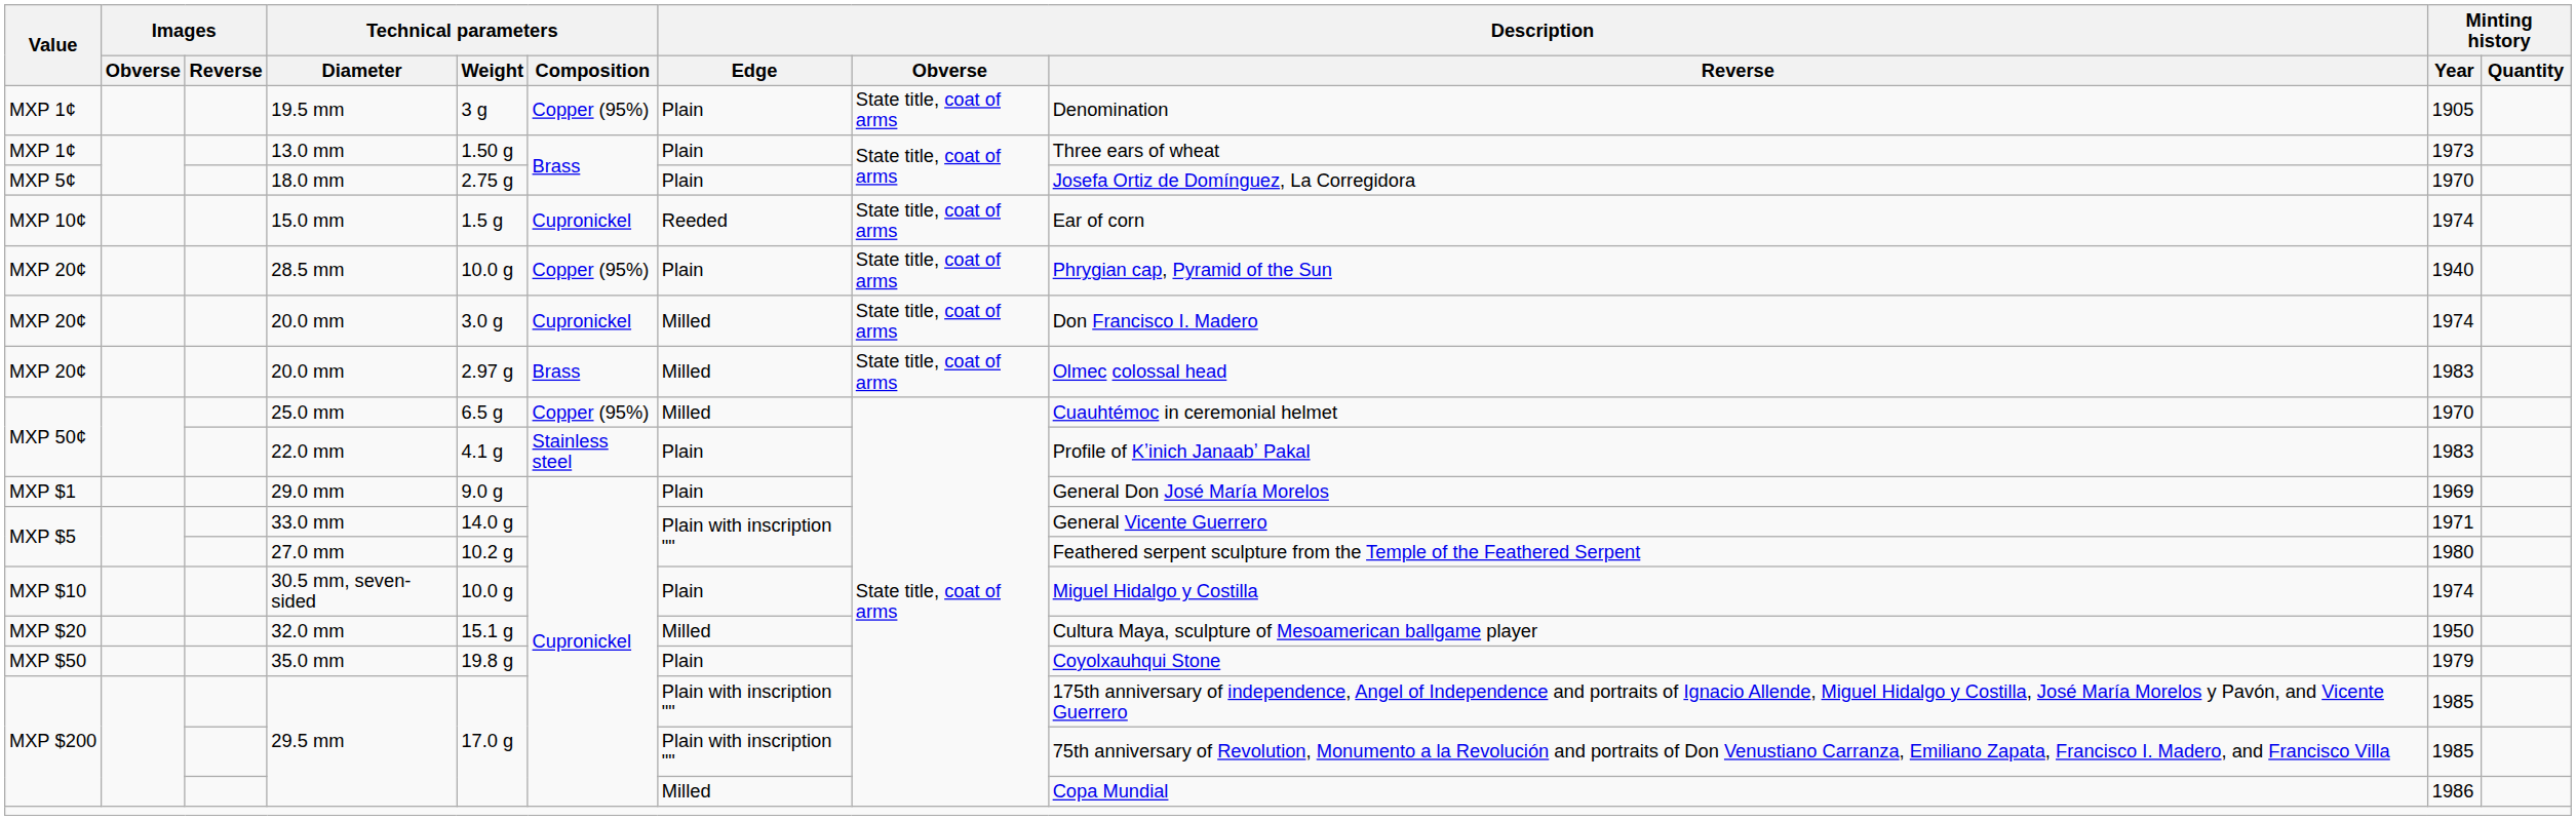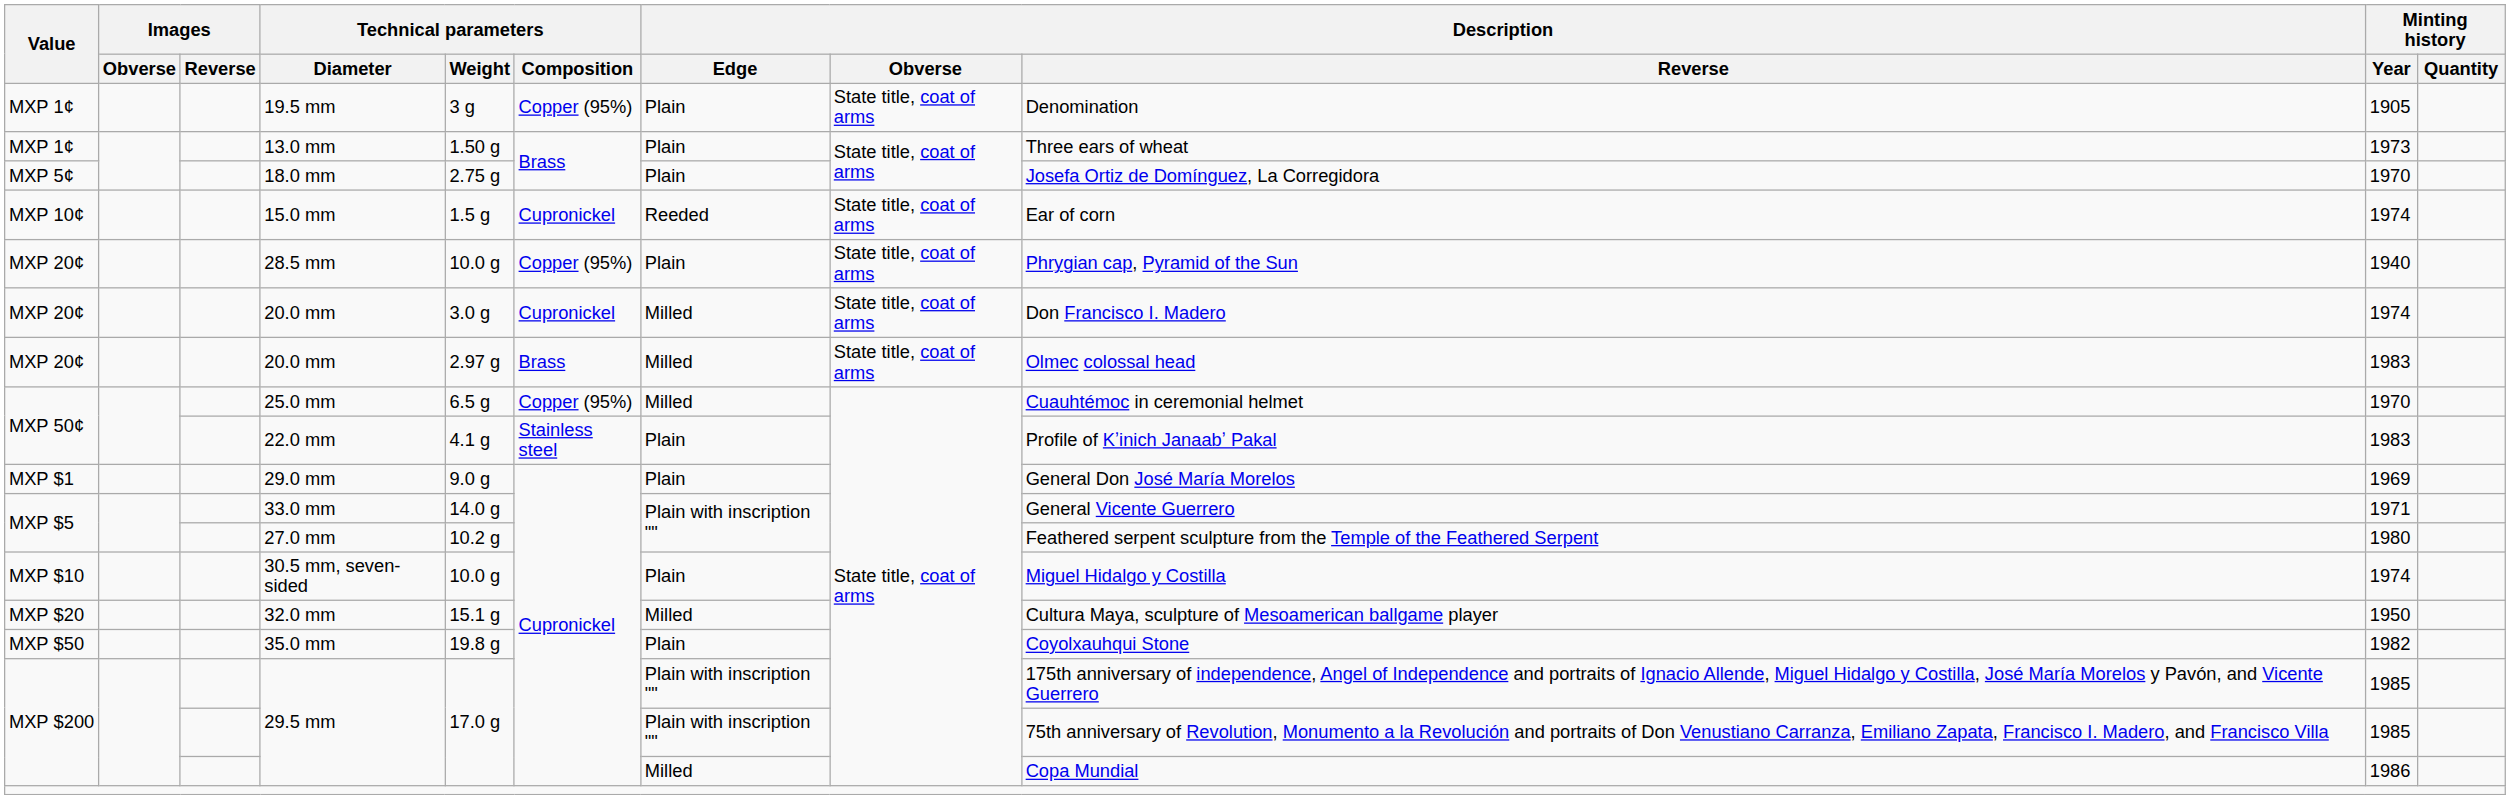 <table class="wikitable" style="font-size:90%;">
 <tr>
 <th rowspan="2">Value</th>
 <th colspan="2">Images</th>
 <th colspan="3">Technical parameters</th>
 <th colspan="3">Description</th>
 <th colspan="3">Minting history</th>
 </tr>
 <tr>
 <th>Obverse</th>
 <th>Reverse</th>
 <th>Diameter</th>
 <th>Weight</th>
 <th>Composition</th>
 <th>Edge</th>
 <th>Obverse</th>
 <th>Reverse</th>
 <th>Year</th>
 <th>Quantity</th>
 </tr>
 <tr>
 <td>MXP 1¢</td>
 <td></td>
 <td></td>
 <td>19.5 mm</td>
 <td>3 g</td>
 <td><a href='#'>Copper</a> (95%)</td>
 <td>Plain</td>
 <td>State title, <a href='#'>coat of arms</a></td>
 <td>Denomination</td>
 <td>1905</td>
 <td></td>
 </tr>
 <tr>
 <td>MXP 1¢</td>
 <td rowspan=2 style="text-align:center;"></td>
 <td style="text-align:center;"></td>
 <td>13.0 mm</td>
 <td>1.50 g</td>
 <td rowspan=2><a href='#'>Brass</a></td>
 <td>Plain</td>
 <td rowspan=2>State title, <a href='#'>coat of arms</a></td>
 <td>Three ears of wheat</td>
 <td>1973</td>
 <td></td>
 </tr>
 <tr>
 <td>MXP 5¢</td>
 <td style="text-align:center;"></td>
 <td>18.0 mm</td>
 <td>2.75 g</td>
 <td>Plain</td>
 <td><a href='#'>Josefa Ortiz de Domínguez</a>, La Corregidora</td>
 <td>1970</td>
 <td></td>
 </tr>
 <tr>
 <td>MXP 10¢</td>
 <td style="text-align:center;" rowspan=1></td>
 <td style="text-align:center;"></td>
 <td>15.0 mm</td>
 <td>1.5 g</td>
 <td><a href='#'>Cupronickel</a></td>
 <td>Reeded</td>
 <td rowspan=1>State title, <a href='#'>coat of arms</a></td>
 <td>Ear of corn</td>
 <td>1974</td>
 <td></td>
 </tr>
 <tr>
 <td>MXP 20¢</td>
 <td style="text-align:center;" rowspan=1></td>
 <td style="text-align:center;"></td>
 <td>28.5 mm</td>
 <td>10.0 g</td>
 <td><a href='#'>Copper</a> (95%)</td>
 <td>Plain</td>
 <td rowspan=1>State title, <a href='#'>coat of arms</a></td>
 <td><a href='#'>Phrygian cap</a>, <a href='#'>Pyramid of the Sun</a></td>
 <td>1940</td>
 <td></td>
 </tr>
 <tr>
 <td>MXP 20¢</td>
 <td style="text-align:center;" rowspan=1></td>
 <td style="text-align:center;"></td>
 <td>20.0 mm</td>
 <td>3.0 g</td>
 <td><a href='#'>Cupronickel</a></td>
 <td>Milled</td>
 <td rowspan=1>State title, <a href='#'>coat of arms</a></td>
 <td>Don <a href='#'>Francisco I. Madero</a></td>
 <td>1974</td>
 <td></td>
 </tr>
 <tr>
 <td>MXP 20¢</td>
 <td style="text-align:center;" rowspan=1></td>
 <td style="text-align:center;"></td>
 <td>20.0 mm</td>
 <td>2.97 g</td>
 <td><a href='#'>Brass</a></td>
 <td>Milled</td>
 <td rowspan=1>State title, <a href='#'>coat of arms</a></td>
 <td><a href='#'>Olmec</a> <a href='#'>colossal head</a></td>
 <td>1983</td>
 <td></td>
 </tr>
 <tr>
 <td rowspan=2>MXP 50¢</td>
 <td style="text-align:center;" rowspan=2></td>
 <td style="text-align:center;"></td>
 <td>25.0 mm</td>
 <td>6.5 g</td>
 <td><a href='#'>Copper</a> (95%)</td>
 <td>Milled</td>
 <td rowspan=11>State title, <a href='#'>coat of arms</a></td>
 <td><a href='#'>Cuauhtémoc</a> in ceremonial helmet</td>
 <td>1970</td>
 <td></td>
 </tr>
 <tr>
 <td style="text-align:center;"></td>
 <td>22.0 mm</td>
 <td>4.1 g</td>
 <td><a href='#'>Stainless steel</a></td>
 <td>Plain</td>
 <td>Profile of <a href='#'>Kʼinich Janaabʼ Pakal</a></td>
 <td>1983</td>
 <td></td>
 </tr>
 <tr>
 <td>MXP $1</td>
 <td style="text-align:center;" rowspan=1></td>
 <td style="text-align:center;"></td>
 <td>29.0 mm</td>
 <td>9.0 g</td>
 <td rowspan= 9><a href='#'>Cupronickel</a></td>
 <td>Plain</td>
 <td>General Don <a href='#'>José María Morelos</a></td>
 <td>1969</td>
 <td></td>
 </tr>
 <tr>
 <td rowspan=2>MXP $5</td>
 <td style="text-align:center;" rowspan=2></td>
 <td style="text-align:center;"></td>
 <td>33.0 mm</td>
 <td>14.0 g</td>
 <td rowspan=2>Plain with inscription ""</td>
 <td>General <a href='#'>Vicente Guerrero</a></td>
 <td>1971</td>
 <td></td>
 </tr>
 <tr>
 <td style="text-align:center;"></td>
 <td>27.0 mm</td>
 <td>10.2 g</td>
 <td>Feathered serpent sculpture from the <a href='#'>Temple of the Feathered Serpent</a></td>
 <td>1980</td>
 <td></td>
 </tr>
 <tr>
 <td>MXP $10</td>
 <td style="text-align:center;" rowspan=1></td>
 <td style="text-align:center;"></td>
 <td>30.5 mm, seven-sided</td>
 <td>10.0 g</td>
 <td>Plain</td>
 <td><a href='#'>Miguel Hidalgo y Costilla</a></td>
 <td>1974</td>
 <td></td>
 </tr>
 <tr>
 <td>MXP $20</td>
 <td style="text-align:center;" rowspan=1></td>
 <td style="text-align:center;"></td>
 <td>32.0 mm</td>
 <td>15.1 g</td>
 <td>Milled</td>
 <td>Cultura Maya, sculpture of <a href='#'>Mesoamerican ballgame</a> player</td>
 <td>1950</td>
 <td></td>
 </tr>
 <tr>
 <td>MXP $50</td>
 <td style="text-align:center;" rowspan=1></td>
 <td style="text-align:center;"></td>
 <td>35.0 mm</td>
 <td>19.8 g</td>
 <td>Plain</td>
 <td><a href='#'>Coyolxauhqui Stone</a></td>
-<td>1979</td>
+<td>1982</td>
 <td></td>
 </tr>
 <tr>
 <td rowspan=3>MXP $200</td>
 <td style="text-align:center;" rowspan=3></td>
 <td style="text-align:center;"></td>
 <td rowspan=3>29.5 mm</td>
 <td rowspan=3>17.0 g</td>
 <td>Plain with inscription ""</td>
 <td>175th anniversary of <a href='#'>independence</a>, <a href='#'>Angel of Independence</a> and portraits of <a href='#'>Ignacio Allende</a>, <a href='#'>Miguel Hidalgo y Costilla</a>, <a href='#'>José María Morelos</a> y Pavón, and <a href='#'>Vicente Guerrero</a></td>
 <td>1985</td>
 <td></td>
 </tr>
 <tr>
 <td style="text-align:center;"></td>
 <td>Plain with inscription ""</td>
 <td>75th anniversary of <a href='#'>Revolution</a>, <a href='#'>Monumento a la Revolución</a> and portraits of Don <a href='#'>Venustiano Carranza</a>, <a href='#'>Emiliano Zapata</a>, <a href='#'>Francisco I. Madero</a>, and <a href='#'>Francisco Villa</a></td>
 <td>1985</td>
 <td></td>
 </tr>
 <tr>
 <td style="text-align:center;"></td>
 <td>Milled</td>
 <td><a href='#'>Copa Mundial</a></td>
 <td>1986</td>
 <td></td>
 </tr>
 <tr>
 <td colspan="11"></td>
 </tr>
 </table>
